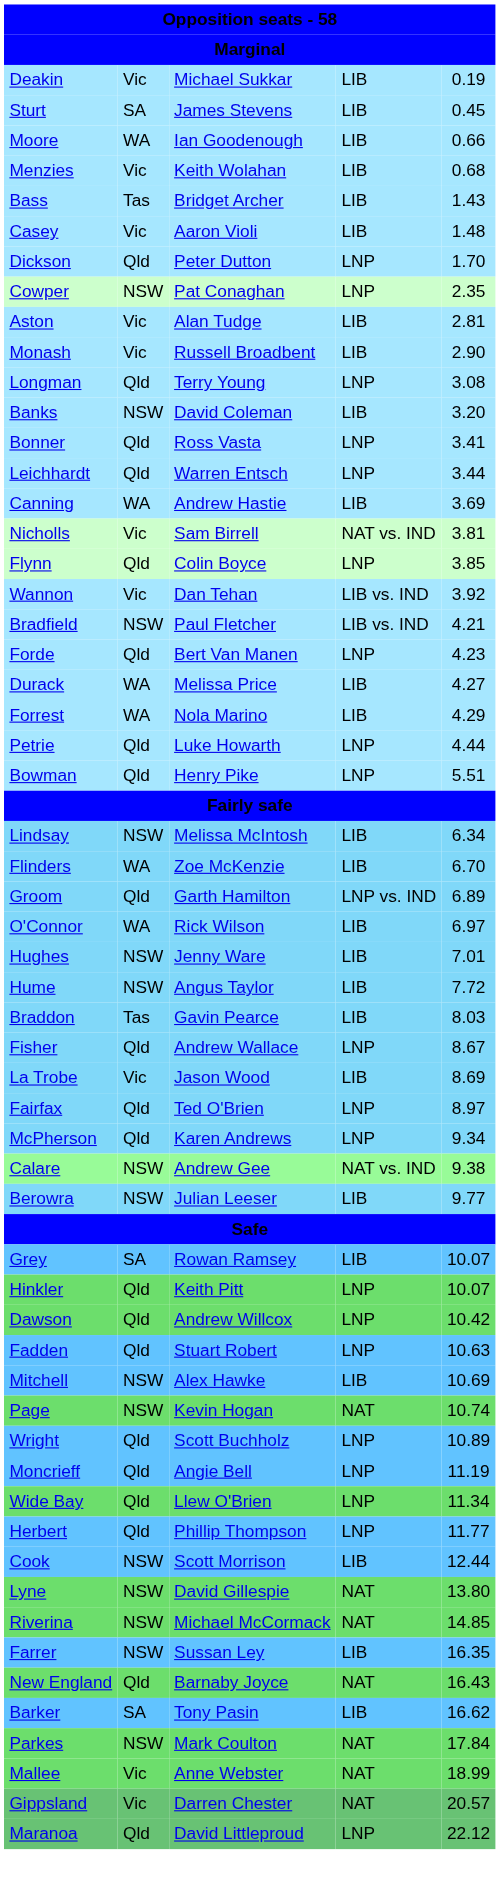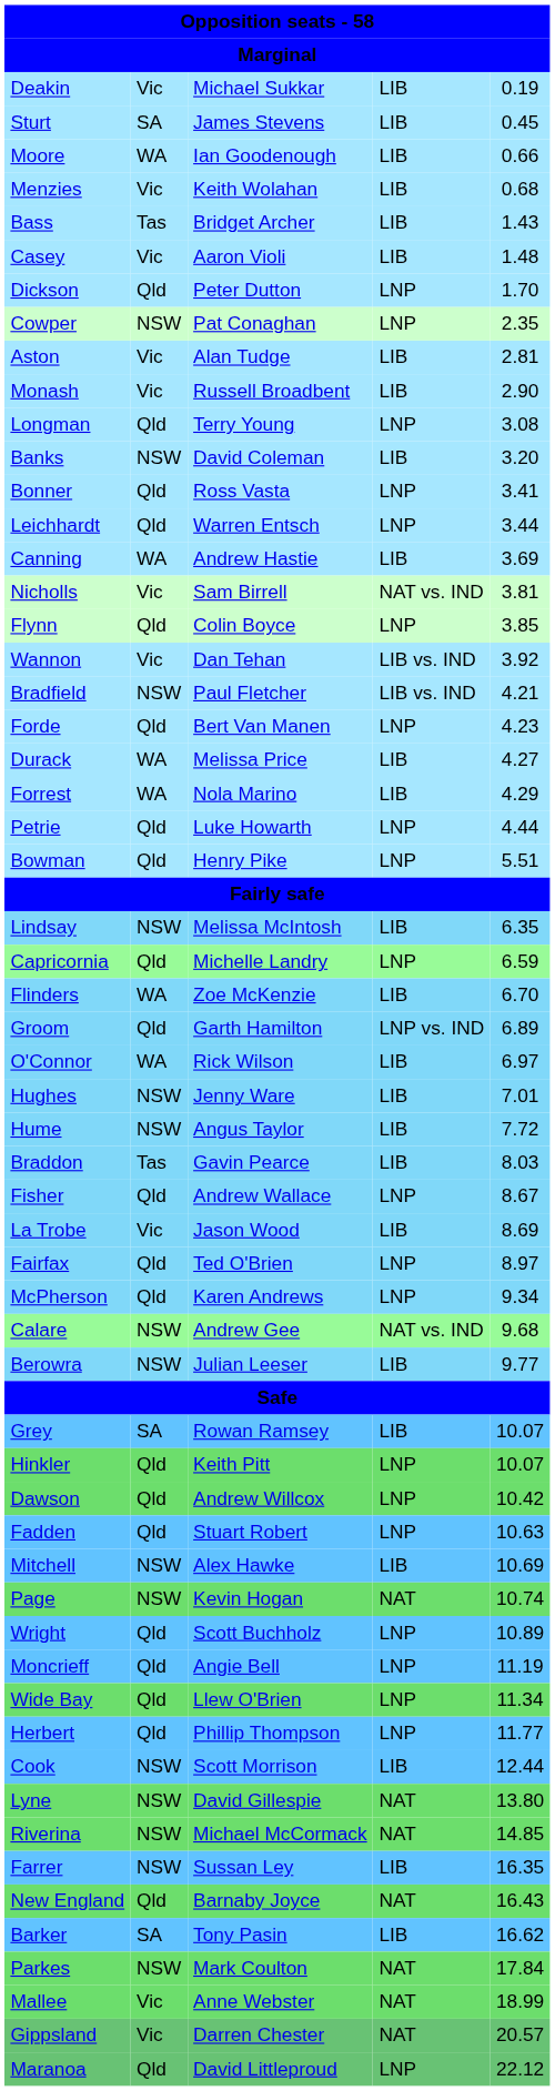 <table class="toccolours" cellpadding="5" cellspacing="0" style="float:left; margin-right:.5em; margin-top:.4em; font-size:90 ppt;">
 <tr>
 <td colspan="5" style="text-align:center; background:blue;"><span><strong>Opposition seats - 58</strong></span></td>
 </tr>
 <tr>
 <td colspan="5" style="text-align:center; background:blue;"><span><strong>Marginal</strong></span></td>
 </tr>
 <tr>
 <td style="text-align:left; background:#a6e7ff;"><a href='#'>Deakin</a></td>
 <td style="text-align:left; background:#a6e7ff;">Vic</td>
 <td style="text-align:left; background:#a6e7ff;"><a href='#'>Michael Sukkar</a></td>
 <td style="text-align:left; background:#a6e7ff;">LIB</td>
 <td style="text-align:center; background:#a6e7ff;">0.19</td>
 </tr>
 <tr>
 <td style="text-align:left; background:#a6e7ff;"><a href='#'>Sturt</a></td>
 <td style="text-align:left; background:#a6e7ff;">SA</td>
 <td style="text-align:left; background:#a6e7ff;"><a href='#'>James Stevens</a></td>
 <td style="text-align:left; background:#a6e7ff;">LIB</td>
 <td style="text-align:center; background:#a6e7ff;">0.45</td>
 </tr>
 <tr>
 <td style="text-align:left; background:#a6e7ff;"><a href='#'>Moore</a></td>
 <td style="text-align:left; background:#a6e7ff;">WA</td>
 <td style="text-align:left; background:#a6e7ff;"><a href='#'>Ian Goodenough</a></td>
 <td style="text-align:left; background:#a6e7ff;">LIB</td>
 <td style="text-align:center; background:#a6e7ff;">0.66</td>
 </tr>
 <tr>
 <td style="text-align:left; background:#a6e7ff;"><a href='#'>Menzies</a></td>
 <td style="text-align:left; background:#a6e7ff;">Vic</td>
 <td style="text-align:left; background:#a6e7ff;"><a href='#'>Keith Wolahan</a></td>
 <td style="text-align:left; background:#a6e7ff;">LIB</td>
 <td style="text-align:center; background:#a6e7ff;">0.68</td>
 </tr>
 <tr>
 <td style="text-align:left; background:#a6e7ff;"><a href='#'>Bass</a></td>
 <td style="text-align:left; background:#a6e7ff;">Tas</td>
 <td style="text-align:left; background:#a6e7ff;"><a href='#'>Bridget Archer</a></td>
 <td style="text-align:left; background:#a6e7ff;">LIB</td>
 <td style="text-align:center; background:#a6e7ff;">1.43</td>
 </tr>
 <tr>
 <td style="text-align:left; background:#a6e7ff;"><a href='#'>Casey</a></td>
 <td style="text-align:left; background:#a6e7ff;">Vic</td>
 <td style="text-align:left; background:#a6e7ff;"><a href='#'>Aaron Violi</a></td>
 <td style="text-align:left; background:#a6e7ff;">LIB</td>
 <td style="text-align:center; background:#a6e7ff;">1.48</td>
 </tr>
 <tr>
 <td style="text-align:left; background:#a6e7ff;"><a href='#'>Dickson</a></td>
 <td style="text-align:left; background:#a6e7ff;">Qld</td>
 <td style="text-align:left; background:#a6e7ff;"><a href='#'>Peter Dutton</a></td>
 <td style="text-align:left; background:#a6e7ff;">LNP</td>
 <td style="text-align:center; background:#a6e7ff;">1.70</td>
 </tr>
 <tr>
 <td style="text-align:left; background:#cfc;"><a href='#'>Cowper</a></td>
 <td style="text-align:left; background:#cfc;">NSW</td>
 <td style="text-align:left; background:#cfc;"><a href='#'>Pat Conaghan</a></td>
 <td style="text-align:left; background:#cfc;">LNP</td>
 <td style="text-align:center; background:#cfc;">2.35</td>
 </tr>
 <tr>
 <td style="text-align:left; background:#a6e7ff;"><a href='#'>Aston</a></td>
 <td style="text-align:left; background:#a6e7ff;">Vic</td>
 <td style="text-align:left; background:#a6e7ff;"><a href='#'>Alan Tudge</a></td>
 <td style="text-align:left; background:#a6e7ff;">LIB</td>
 <td style="text-align:center; background:#a6e7ff;">2.81</td>
 </tr>
 <tr>
 <td style="text-align:left; background:#a6e7ff;"><a href='#'>Monash</a></td>
 <td style="text-align:left; background:#a6e7ff;">Vic</td>
 <td style="text-align:left; background:#a6e7ff;"><a href='#'>Russell Broadbent</a></td>
 <td style="text-align:left; background:#a6e7ff;">LIB</td>
 <td style="text-align:center; background:#a6e7ff;">2.90</td>
 </tr>
 <tr>
 <td style="text-align:left; background:#a6e7ff;"><a href='#'>Longman</a></td>
 <td style="text-align:left; background:#a6e7ff;">Qld</td>
 <td style="text-align:left; background:#a6e7ff;"><a href='#'>Terry Young</a></td>
 <td style="text-align:left; background:#a6e7ff;">LNP</td>
 <td style="text-align:center; background:#a6e7ff;">3.08</td>
 </tr>
 <tr>
 <td style="text-align:left; background:#a6e7ff;"><a href='#'>Banks</a></td>
 <td style="text-align:left; background:#a6e7ff;">NSW</td>
 <td style="text-align:left; background:#a6e7ff;"><a href='#'>David Coleman</a></td>
 <td style="text-align:left; background:#a6e7ff;">LIB</td>
 <td style="text-align:center; background:#a6e7ff;">3.20</td>
 </tr>
 <tr>
 <td style="text-align:left; background:#a6e7ff;"><a href='#'>Bonner</a></td>
 <td style="text-align:left; background:#a6e7ff;">Qld</td>
 <td style="text-align:left; background:#a6e7ff;"><a href='#'>Ross Vasta</a></td>
 <td style="text-align:left; background:#a6e7ff;">LNP</td>
 <td style="text-align:center; background:#a6e7ff;">3.41</td>
 </tr>
 <tr>
 <td style="text-align:left; background:#a6e7ff;"><a href='#'>Leichhardt</a></td>
 <td style="text-align:left; background:#a6e7ff;">Qld</td>
 <td style="text-align:left; background:#a6e7ff;"><a href='#'>Warren Entsch</a></td>
 <td style="text-align:left; background:#a6e7ff;">LNP</td>
 <td style="text-align:center; background:#a6e7ff;">3.44</td>
 </tr>
 <tr>
 <td style="text-align:left; background:#a6e7ff;"><a href='#'>Canning</a></td>
 <td style="text-align:left; background:#a6e7ff;">WA</td>
 <td style="text-align:left; background:#a6e7ff;"><a href='#'>Andrew Hastie</a></td>
 <td style="text-align:left; background:#a6e7ff;">LIB</td>
 <td style="text-align:center; background:#a6e7ff;">3.69</td>
 </tr>
 <tr>
 <td style="text-align:left; background:#cfc;"><a href='#'>Nicholls</a></td>
 <td style="text-align:left; background:#cfc;">Vic</td>
 <td style="text-align:left; background:#cfc;"><a href='#'>Sam Birrell</a></td>
 <td style="text-align:left; background:#cfc;">NAT vs. IND</td>
 <td style="text-align:center; background:#cfc;">3.81</td>
 </tr>
 <tr>
 <td style="text-align:left; background:#cfc;"><a href='#'>Flynn</a></td>
 <td style="text-align:left; background:#cfc;">Qld</td>
 <td style="text-align:left; background:#cfc;"><a href='#'>Colin Boyce</a></td>
 <td style="text-align:left; background:#cfc;">LNP</td>
 <td style="text-align:center; background:#cfc;">3.85</td>
 </tr>
 <tr>
 <td style="text-align:left; background:#a6e7ff;"><a href='#'>Wannon</a></td>
 <td style="text-align:left; background:#a6e7ff;">Vic</td>
 <td style="text-align:left; background:#a6e7ff;"><a href='#'>Dan Tehan</a></td>
 <td style="text-align:left; background:#a6e7ff;">LIB vs. IND</td>
 <td style="text-align:center; background:#a6e7ff;">3.92</td>
 </tr>
 <tr>
 <td style="text-align:left; background:#a6e7ff;"><a href='#'>Bradfield</a></td>
 <td style="text-align:left; background:#a6e7ff;">NSW</td>
 <td style="text-align:left; background:#a6e7ff;"><a href='#'>Paul Fletcher</a></td>
 <td style="text-align:left; background:#a6e7ff;">LIB vs. IND</td>
 <td style="text-align:center; background:#a6e7ff;">4.21</td>
 </tr>
 <tr>
 <td style="text-align:left; background:#a6e7ff;"><a href='#'>Forde</a></td>
 <td style="text-align:left; background:#a6e7ff;">Qld</td>
 <td style="text-align:left; background:#a6e7ff;"><a href='#'>Bert Van Manen</a></td>
 <td style="text-align:left; background:#a6e7ff;">LNP</td>
 <td style="text-align:center; background:#a6e7ff;">4.23</td>
 </tr>
 <tr>
 <td style="text-align:left; background:#a6e7ff;"><a href='#'>Durack</a></td>
 <td style="text-align:left; background:#a6e7ff;">WA</td>
 <td style="text-align:left; background:#a6e7ff;"><a href='#'>Melissa Price</a></td>
 <td style="text-align:left; background:#a6e7ff;">LIB</td>
 <td style="text-align:center; background:#a6e7ff;">4.27</td>
 </tr>
 <tr>
 <td style="text-align:left; background:#a6e7ff;"><a href='#'>Forrest</a></td>
 <td style="text-align:left; background:#a6e7ff;">WA</td>
 <td style="text-align:left; background:#a6e7ff;"><a href='#'>Nola Marino</a></td>
 <td style="text-align:left; background:#a6e7ff;">LIB</td>
 <td style="text-align:center; background:#a6e7ff;">4.29</td>
 </tr>
 <tr>
 <td style="text-align:left; background:#a6e7ff;"><a href='#'>Petrie</a></td>
 <td style="text-align:left; background:#a6e7ff;">Qld</td>
 <td style="text-align:left; background:#a6e7ff;"><a href='#'>Luke Howarth</a></td>
 <td style="text-align:left; background:#a6e7ff;">LNP</td>
 <td style="text-align:center; background:#a6e7ff;">4.44</td>
 </tr>
 <tr>
 <td style="text-align:left; background:#a6e7ff;"><a href='#'>Bowman</a></td>
 <td style="text-align:left; background:#a6e7ff;">Qld</td>
 <td style="text-align:left; background:#a6e7ff;"><a href='#'>Henry Pike</a></td>
 <td style="text-align:left; background:#a6e7ff;">LNP</td>
 <td style="text-align:center; background:#a6e7ff;">5.51</td>
 </tr>
 <tr>
 <td colspan="5" style="text-align:center; background:blue;"><span><strong>Fairly safe</strong></span></td>
 </tr>
 <tr>
 <td style="text-align:left; background:#80d8f9;"><a href='#'>Lindsay</a></td>
 <td style="text-align:left; background:#80d8f9;">NSW</td>
 <td style="text-align:left; background:#80d8f9;"><a href='#'>Melissa McIntosh</a></td>
 <td style="text-align:left; background:#80d8f9;">LIB</td>
-<td style="text-align:center; background:#80d8f9;">6.34</td>
+<td style="text-align:center; background:#80d8f9;">6.35</td>
+</tr>
+<tr>
+<td style="text-align:left; background:#98FB98;"><a href='#'>Capricornia</a></td>
+<td style="text-align:left; background:#98FB98;">Qld</td>
+<td style="text-align:left; background:#98FB98;"><a href='#'>Michelle Landry</a></td>
+<td style="text-align:left; background:#98FB98;">LNP</td>
+<td style="text-align:center; background:#98FB98;">6.59</td>
 </tr>
 <tr>
 <td style="text-align:left; background:#80d8f9;"><a href='#'>Flinders</a></td>
 <td style="text-align:left; background:#80d8f9;">WA</td>
 <td style="text-align:left; background:#80d8f9;"><a href='#'>Zoe McKenzie</a></td>
 <td style="text-align:left; background:#80d8f9;">LIB</td>
 <td style="text-align:center; background:#80d8f9;">6.70</td>
 </tr>
 <tr>
 <td style="text-align:left; background:#80d8f9;"><a href='#'>Groom</a></td>
 <td style="text-align:left; background:#80d8f9;">Qld</td>
 <td style="text-align:left; background:#80d8f9;"><a href='#'>Garth Hamilton</a></td>
 <td style="text-align:left; background:#80d8f9;">LNP vs. IND</td>
 <td style="text-align:center; background:#80d8f9;">6.89</td>
 </tr>
 <tr>
 <td style="text-align:left; background:#80d8f9;"><a href='#'>O'Connor</a></td>
 <td style="text-align:left; background:#80d8f9;">WA</td>
 <td style="text-align:left; background:#80d8f9;"><a href='#'>Rick Wilson</a></td>
 <td style="text-align:left; background:#80d8f9;">LIB</td>
 <td style="text-align:center; background:#80d8f9;">6.97</td>
 </tr>
 <tr>
 <td style="text-align:left; background:#80d8f9"><a href='#'>Hughes</a></td>
 <td style="text-align:left; background:#80d8f9">NSW</td>
 <td style="text-align:left; background:#80d8f9;"><a href='#'>Jenny Ware</a></td>
 <td style="text-align:left; background:#80d8f9;">LIB</td>
 <td style="text-align:center; background:#80d8f9;">7.01</td>
 </tr>
 <tr>
 <td style="text-align:left; background:#80d8f9;"><a href='#'>Hume</a></td>
 <td style="text-align:left; background:#80d8f9;">NSW</td>
 <td style="text-align:left; background:#80d8f9;"><a href='#'>Angus Taylor</a></td>
 <td style="text-align:left; background:#80d8f9;">LIB</td>
 <td style="text-align:center; background:#80d8f9;">7.72</td>
 </tr>
 <tr>
 <td style="text-align:left; background:#80d8f9;"><a href='#'>Braddon</a></td>
 <td style="text-align:left; background:#80d8f9;">Tas</td>
 <td style="text-align:left; background:#80d8f9;"><a href='#'>Gavin Pearce</a></td>
 <td style="text-align:left; background:#80d8f9;">LIB</td>
 <td style="text-align:center; background:#80d8f9;">8.03</td>
 </tr>
 <tr>
 <td style="text-align:left; background:#80d8f9;"><a href='#'>Fisher</a></td>
 <td style="text-align:left; background:#80d8f9;">Qld</td>
 <td style="text-align:left; background:#80d8f9;"><a href='#'>Andrew Wallace</a></td>
 <td style="text-align:left; background:#80d8f9;">LNP</td>
 <td style="text-align:center; background:#80d8f9;">8.67</td>
 </tr>
 <tr>
 <td style="text-align:left; background:#80d8f9;"><a href='#'>La Trobe</a></td>
 <td style="text-align:left; background:#80d8f9;">Vic</td>
 <td style="text-align:left; background:#80d8f9;"><a href='#'>Jason Wood</a></td>
 <td style="text-align:left; background:#80d8f9;">LIB</td>
 <td style="text-align:center; background:#80d8f9;">8.69</td>
 </tr>
 <tr>
 <td style="text-align:left; background:#80d8f9;"><a href='#'>Fairfax</a></td>
 <td style="text-align:left; background:#80d8f9;">Qld</td>
 <td style="text-align:left; background:#80d8f9;"><a href='#'>Ted O'Brien</a></td>
 <td style="text-align:left; background:#80d8f9;">LNP</td>
 <td style="text-align:center; background:#80d8f9;">8.97</td>
 </tr>
 <tr>
 <td style="text-align:left; background:#80d8f9;"><a href='#'>McPherson</a></td>
 <td style="text-align:left; background:#80d8f9;">Qld</td>
 <td style="text-align:left; background:#80d8f9;"><a href='#'>Karen Andrews</a></td>
 <td style="text-align:left; background:#80d8f9;">LNP</td>
 <td style="text-align:center; background:#80d8f9;">9.34</td>
 </tr>
 <tr>
 <td style="text-align:left; background:#98FB98"><a href='#'>Calare</a></td>
 <td style="text-align:left; background:#98FB98">NSW</td>
 <td style="text-align:left; background:#98FB98"><a href='#'>Andrew Gee</a></td>
 <td style="text-align:left; background:#98FB98">NAT vs. IND</td>
-<td style="text-align:center; background:#98FB98">9.38</td>
+<td style="text-align:center; background:#98FB98">9.68</td>
 </tr>
 <tr>
 <td style="text-align:left; background:#80d8f9;"><a href='#'>Berowra</a></td>
 <td style="text-align:left; background:#80d8f9;">NSW</td>
 <td style="text-align:left; background:#80d8f9;"><a href='#'>Julian Leeser</a></td>
 <td style="text-align:left; background:#80d8f9;">LIB</td>
 <td style="text-align:center; background:#80d8f9;">9.77</td>
 </tr>
 <tr>
 <td colspan="5" style="text-align:center; background:blue;"><span><strong>Safe</strong></span></td>
 </tr>
 <tr>
 <td style="text-align:left; background:#61c3ff;"><a href='#'>Grey</a></td>
 <td style="text-align:left; background:#61c3ff;">SA</td>
 <td style="text-align:left; background:#61c3ff;"><a href='#'>Rowan Ramsey</a></td>
 <td style="text-align:left; background:#61c3ff;">LIB</td>
 <td style="text-align:center; background:#61c3ff;">10.07</td>
 </tr>
 <tr>
 <td style="text-align:left; background:#6cde6c;"><a href='#'>Hinkler</a></td>
 <td style="text-align:left; background:#6cde6c;">Qld</td>
 <td style="text-align:left; background:#6cde6c;"><a href='#'>Keith Pitt</a></td>
 <td style="text-align:left; background:#6cde6c;">LNP</td>
 <td style="text-align:center; background:#6cde6c;">10.07</td>
 </tr>
 <tr>
 <td style="text-align:left; background:#6cde6c"><a href='#'>Dawson</a></td>
 <td style="text-align:left; background:#6cde6c">Qld</td>
 <td style="text-align:left; background:#6cde6c"><a href='#'>Andrew Willcox</a></td>
 <td style="text-align:left; background:#6cde6c;">LNP</td>
 <td style="text-align:center; background:#6cde6c;">10.42</td>
 </tr>
 <tr>
 <td style="text-align:left; background:#61c3ff;"><a href='#'>Fadden</a></td>
 <td style="text-align:left; background:#61c3ff;">Qld</td>
 <td style="text-align:left; background:#61c3ff;"><a href='#'>Stuart Robert</a></td>
 <td style="text-align:left; background:#61c3ff;">LNP</td>
 <td style="text-align:center; background:#61c3ff;">10.63</td>
 </tr>
 <tr>
 <td style="text-align:left; background:#61c3ff;"><a href='#'>Mitchell</a></td>
 <td style="text-align:left; background:#61c3ff;">NSW</td>
 <td style="text-align:left; background:#61c3ff;"><a href='#'>Alex Hawke</a></td>
 <td style="text-align:left; background:#61c3ff;">LIB</td>
 <td style="text-align:center; background:#61c3ff;">10.69</td>
 </tr>
 <tr>
 <td style="text-align:left; background:#6cde6c;"><a href='#'>Page</a></td>
 <td style="text-align:left; background:#6cde6c;">NSW</td>
 <td style="text-align:left; background:#6cde6c;"><a href='#'>Kevin Hogan</a></td>
 <td style="text-align:left; background:#6cde6c;">NAT</td>
 <td style="text-align:center; background:#6cde6c;">10.74</td>
 </tr>
 <tr>
 <td style="text-align:left; background:#61c3ff;"><a href='#'>Wright</a></td>
 <td style="text-align:left; background:#61c3ff;">Qld</td>
 <td style="text-align:left; background:#61c3ff;"><a href='#'>Scott Buchholz</a></td>
 <td style="text-align:left; background:#61c3ff;">LNP</td>
 <td style="text-align:center; background:#61c3ff;">10.89</td>
 </tr>
 <tr>
 <td style="text-align:left; background:#61c3ff;"><a href='#'>Moncrieff</a></td>
 <td style="text-align:left; background:#61c3ff;">Qld</td>
 <td style="text-align:left; background:#61c3ff;"><a href='#'>Angie Bell</a></td>
 <td style="text-align:left; background:#61c3ff;">LNP</td>
 <td style="text-align:center; background:#61c3ff;">11.19</td>
 </tr>
 <tr>
 <td style="text-align:left; background:#6cde6c;"><a href='#'>Wide Bay</a></td>
 <td style="text-align:left; background:#6cde6c;">Qld</td>
 <td style="text-align:left; background:#6cde6c;"><a href='#'>Llew O'Brien</a></td>
 <td style="text-align:left; background:#6cde6c;">LNP</td>
 <td style="text-align:center; background:#6cde6c;">11.34</td>
 </tr>
 <tr>
 <td style="text-align:left; background:#61c3ff;"><a href='#'>Herbert</a></td>
 <td style="text-align:left; background:#61c3ff;">Qld</td>
 <td style="text-align:left; background:#61c3ff;"><a href='#'>Phillip Thompson</a></td>
 <td style="text-align:left; background:#61c3ff;">LNP</td>
 <td style="text-align:center; background:#61c3ff;">11.77</td>
 </tr>
 <tr>
 <td style="text-align:left; background:#61c3ff;"><a href='#'>Cook</a></td>
 <td style="text-align:left; background:#61c3ff;">NSW</td>
 <td style="text-align:left; background:#61c3ff;"><a href='#'>Scott Morrison</a></td>
 <td style="text-align:left; background:#61c3ff;">LIB</td>
 <td style="text-align:center; background:#61c3ff;">12.44</td>
 </tr>
 <tr>
 <td style="text-align:left; background:#6cde6c;"><a href='#'>Lyne</a></td>
 <td style="text-align:left; background:#6cde6c;">NSW</td>
 <td style="text-align:left; background:#6cde6c;"><a href='#'>David Gillespie</a></td>
 <td style="text-align:left; background:#6cde6c;">NAT</td>
 <td style="text-align:center; background:#6cde6c;">13.80</td>
 </tr>
 <tr>
 <td style="text-align:left; background:#6cde6c;"><a href='#'>Riverina</a></td>
 <td style="text-align:left; background:#6cde6c;">NSW</td>
 <td style="text-align:left; background:#6cde6c;"><a href='#'>Michael McCormack</a></td>
 <td style="text-align:left; background:#6cde6c;">NAT</td>
 <td style="text-align:center; background:#6cde6c;">14.85</td>
 </tr>
 <tr>
 <td style="text-align:left; background:#61c3ff;"><a href='#'>Farrer</a></td>
 <td style="text-align:left; background:#61c3ff;">NSW</td>
 <td style="text-align:left; background:#61c3ff;"><a href='#'>Sussan Ley</a></td>
 <td style="text-align:left; background:#61c3ff;">LIB</td>
 <td style="text-align:center; background:#61c3ff;">16.35</td>
 </tr>
 <tr>
 <td style="text-align:left; background:#6cde6c;"><a href='#'>New England</a></td>
 <td style="text-align:left; background:#6cde6c">Qld</td>
 <td style="text-align:left; background:#6cde6c;"><a href='#'>Barnaby Joyce</a></td>
 <td style="text-align:left; background:#6cde6c;">NAT</td>
 <td style="text-align:center; background:#6cde6c;">16.43</td>
 </tr>
 <tr>
 <td style="text-align:left; background:#61c3ff;"><a href='#'>Barker</a></td>
 <td style="text-align:left; background:#61c3ff;">SA</td>
 <td style="text-align:left; background:#61c3ff;"><a href='#'>Tony Pasin</a></td>
 <td style="text-align:left; background:#61c3ff;">LIB</td>
 <td style="text-align:center; background:#61c3ff;">16.62</td>
 </tr>
 <tr>
 <td style="text-align:left; background:#6cde6c;"><a href='#'>Parkes</a></td>
 <td style="text-align:left; background:#6cde6c;">NSW</td>
 <td style="text-align:left; background:#6cde6c;"><a href='#'>Mark Coulton</a></td>
 <td style="text-align:left; background:#6cde6c;">NAT</td>
 <td style="text-align:center; background:#6cde6c;">17.84</td>
 </tr>
 <tr>
 <td style="text-align:left; background:#6cde6c;"><a href='#'>Mallee</a></td>
 <td style="text-align:left; background:#6cde6c;">Vic</td>
 <td style="text-align:left; background:#6cde6c;"><a href='#'>Anne Webster</a></td>
 <td style="text-align:left; background:#6cde6c;">NAT</td>
 <td style="text-align:center; background:#6cde6c;">18.99</td>
 </tr>
 <tr>
 <td style="text-align:left; background:#68c274;"><a href='#'>Gippsland</a></td>
 <td style="text-align:left; background:#68c274;">Vic</td>
 <td style="text-align:left; background:#68c274;"><a href='#'>Darren Chester</a></td>
 <td style="text-align:left; background:#68c274;">NAT</td>
 <td style="text-align:center; background:#68c274;">20.57</td>
 </tr>
 <tr>
 <td style="text-align:left; background:#68c274;"><a href='#'>Maranoa</a></td>
 <td style="text-align:left; background:#68c274;">Qld</td>
 <td style="text-align:left; background:#68c274;"><a href='#'>David Littleproud</a></td>
 <td style="text-align:left; background:#68c274;">LNP</td>
 <td style="text-align:center; background:#68c274;">22.12</td>
 </tr>
 <tr>
 </tr>
 </table>
